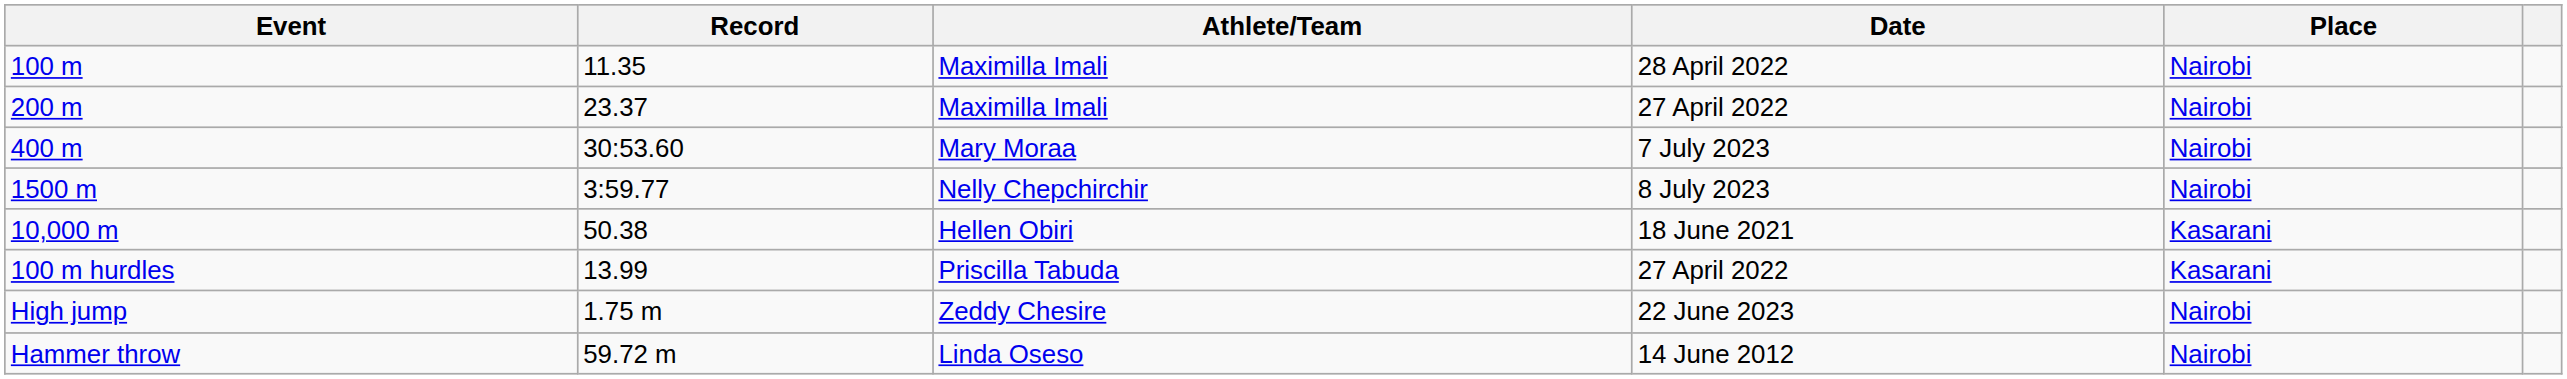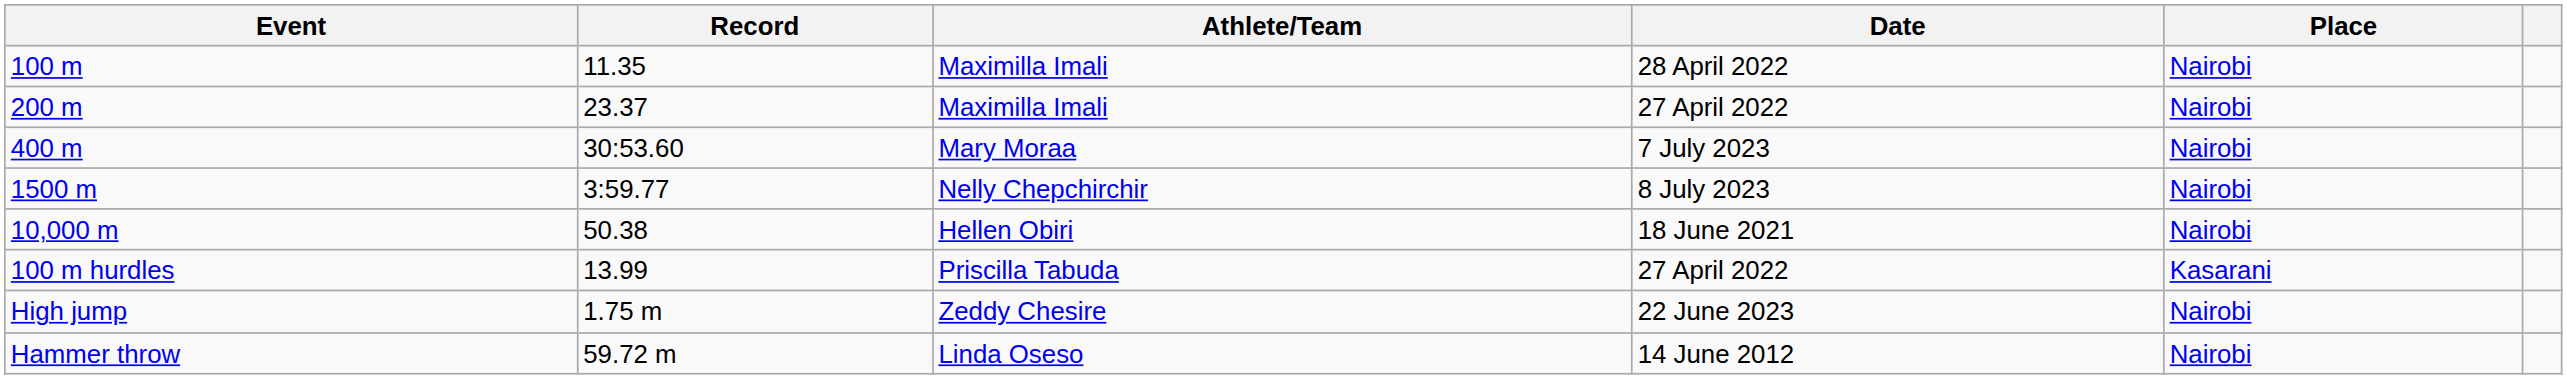 <table class="wikitable" style="font-size:95%; width: 95%;">
 <tr>
 <th>Event</th>
 <th>Record</th>
 <th>Athlete/Team</th>
 <th>Date</th>
 <th>Place</th>
 <th></th>
 </tr>
 <tr>
 <td><a href='#'>100 m</a></td>
 <td>11.35   </td>
 <td><a href='#'>Maximilla Imali</a></td>
 <td>28 April 2022</td>
 <td><a href='#'>Nairobi</a></td>
 <td></td>
 </tr>
 <tr>
 <td><a href='#'>200 m</a></td>
 <td>23.37   </td>
 <td><a href='#'>Maximilla Imali</a></td>
 <td>27 April 2022</td>
 <td><a href='#'>Nairobi</a></td>
 <td></td>
 </tr>
 <tr>
 <td><a href='#'>400 m</a></td>
 <td>30:53.60 </td>
 <td><a href='#'>Mary Moraa</a></td>
 <td>7 July 2023</td>
 <td><a href='#'>Nairobi</a></td>
 <td></td>
 </tr>
 <tr>
 <td><a href='#'>1500 m</a></td>
 <td>3:59.77 </td>
 <td><a href='#'>Nelly Chepchirchir</a></td>
 <td>8 July 2023</td>
 <td><a href='#'>Nairobi</a></td>
 <td></td>
 </tr>
 <tr>
 <td><a href='#'>10,000 m</a></td>
 <td>50.38  </td>
 <td><a href='#'>Hellen Obiri</a></td>
 <td>18 June 2021</td>
-<td><a href='#'>Kasarani</a></td>
+<td><a href='#'>Nairobi</a></td>
 <td></td>
 </tr>
 <tr>
 <td><a href='#'>100 m hurdles</a></td>
 <td>13.99   </td>
 <td><a href='#'>Priscilla Tabuda</a></td>
 <td>27 April 2022</td>
 <td><a href='#'>Kasarani</a></td>
 <td></td>
 </tr>
 <tr>
 <td><a href='#'>High jump</a></td>
 <td>1.75 m </td>
 <td><a href='#'>Zeddy Chesire</a></td>
 <td>22 June 2023</td>
 <td><a href='#'>Nairobi</a></td>
 <td></td>
 </tr>
 <tr>
 <td><a href='#'>Hammer throw</a></td>
 <td>59.72 m  </td>
 <td><a href='#'>Linda Oseso</a></td>
 <td>14 June 2012</td>
 <td><a href='#'>Nairobi</a></td>
 <td></td>
 </tr>
 </table>
